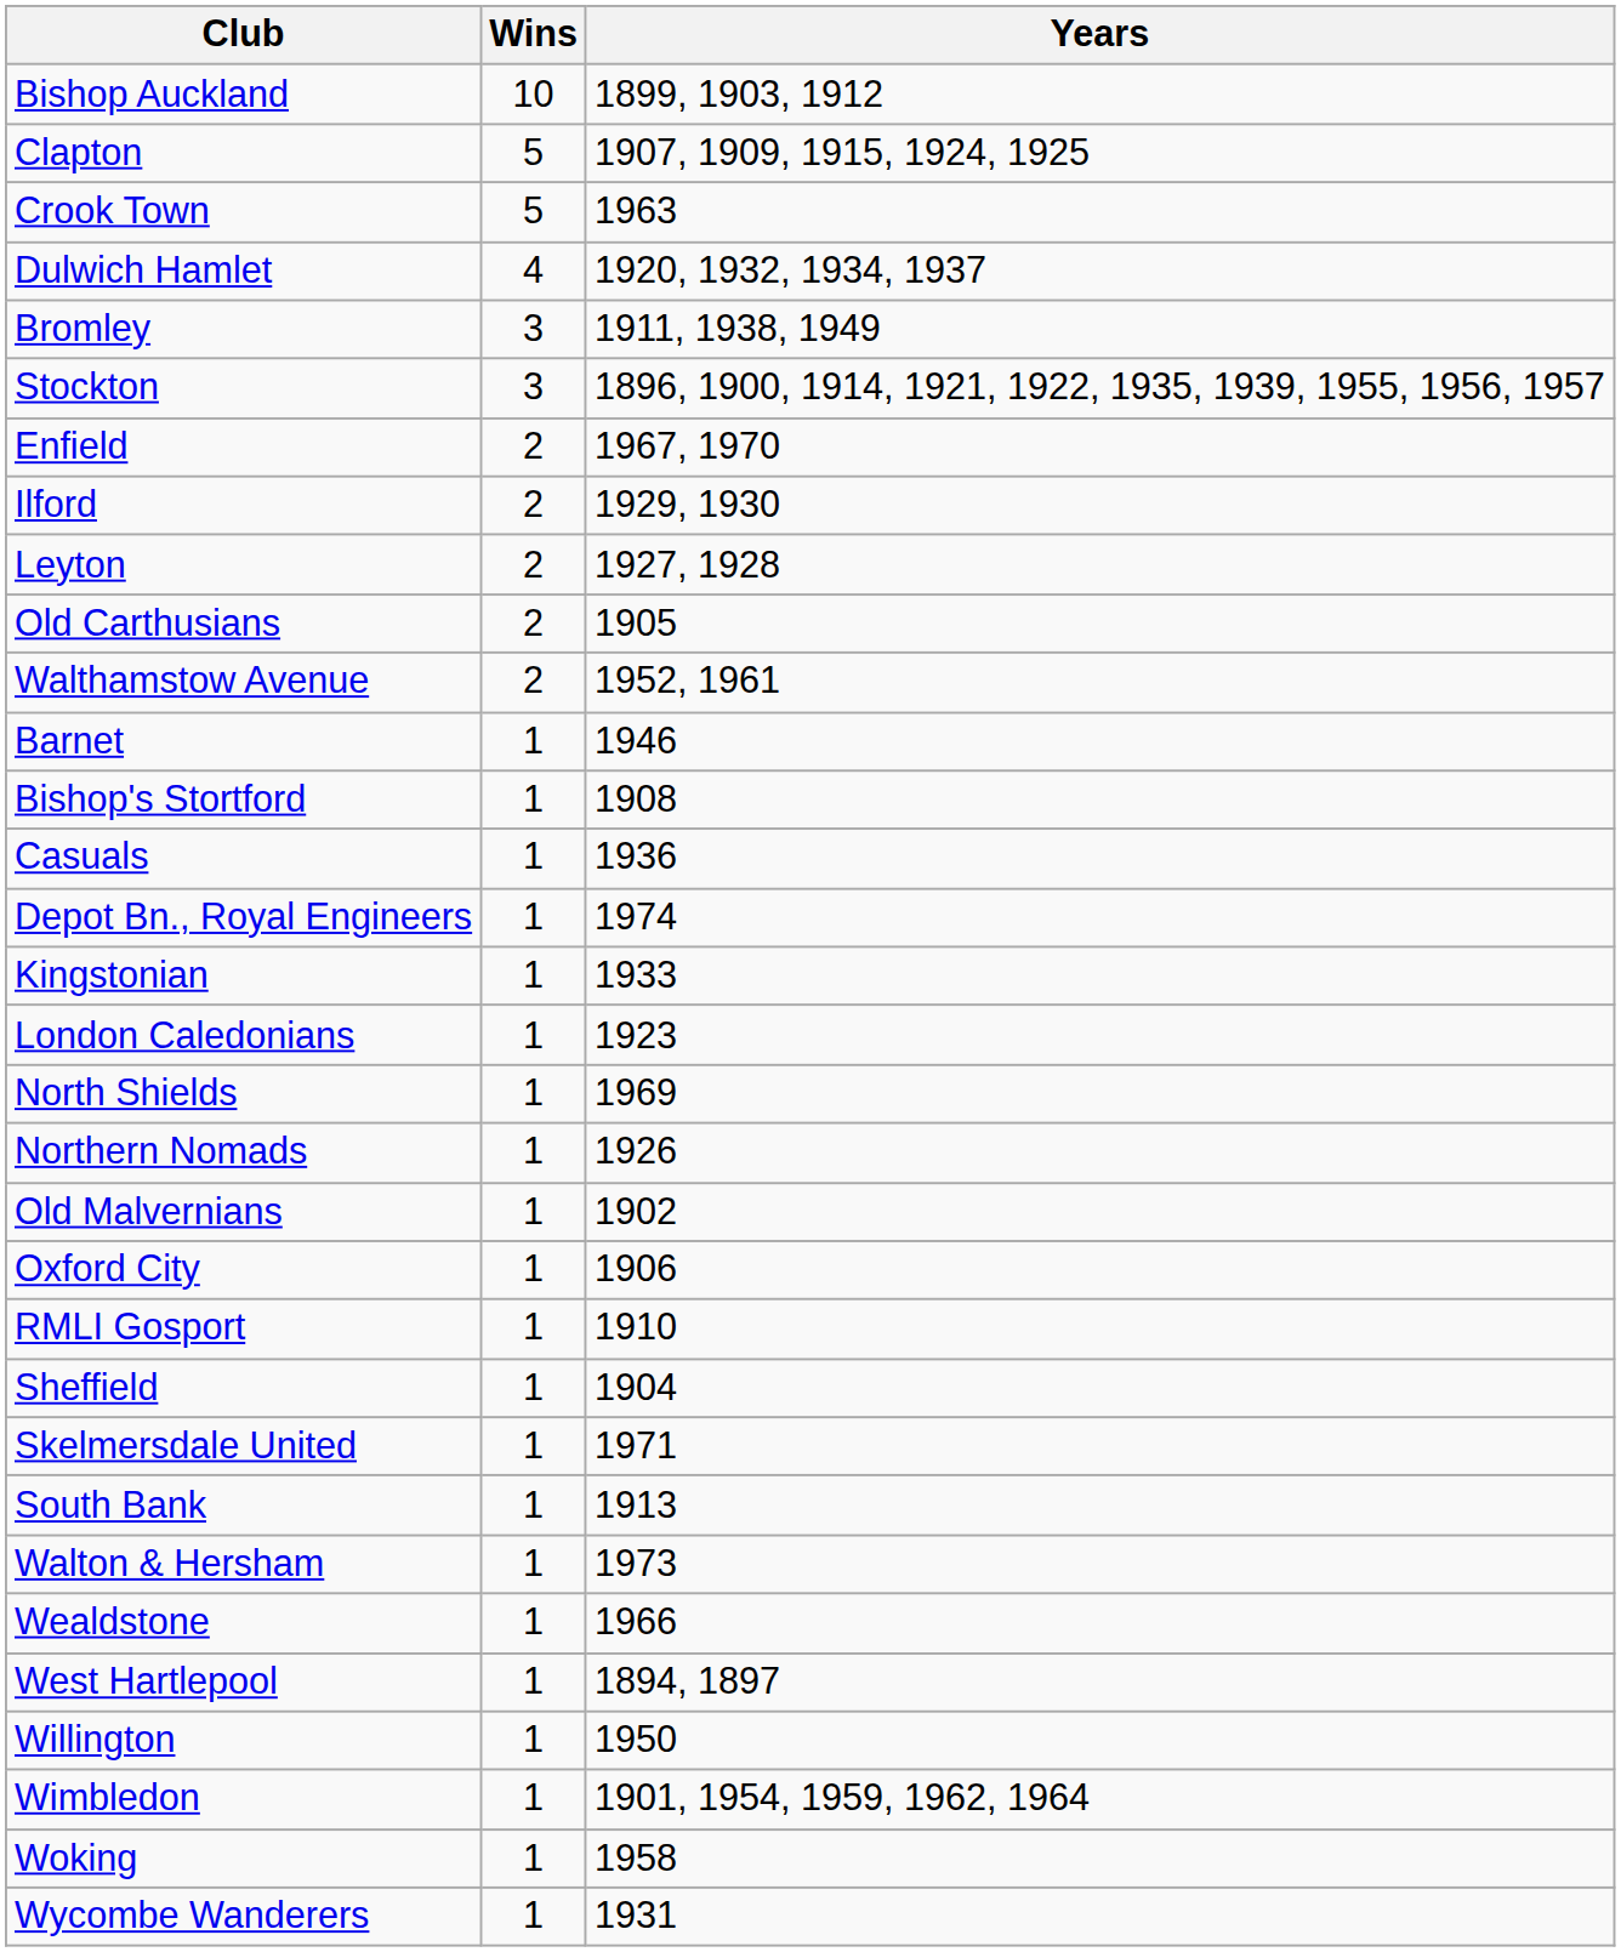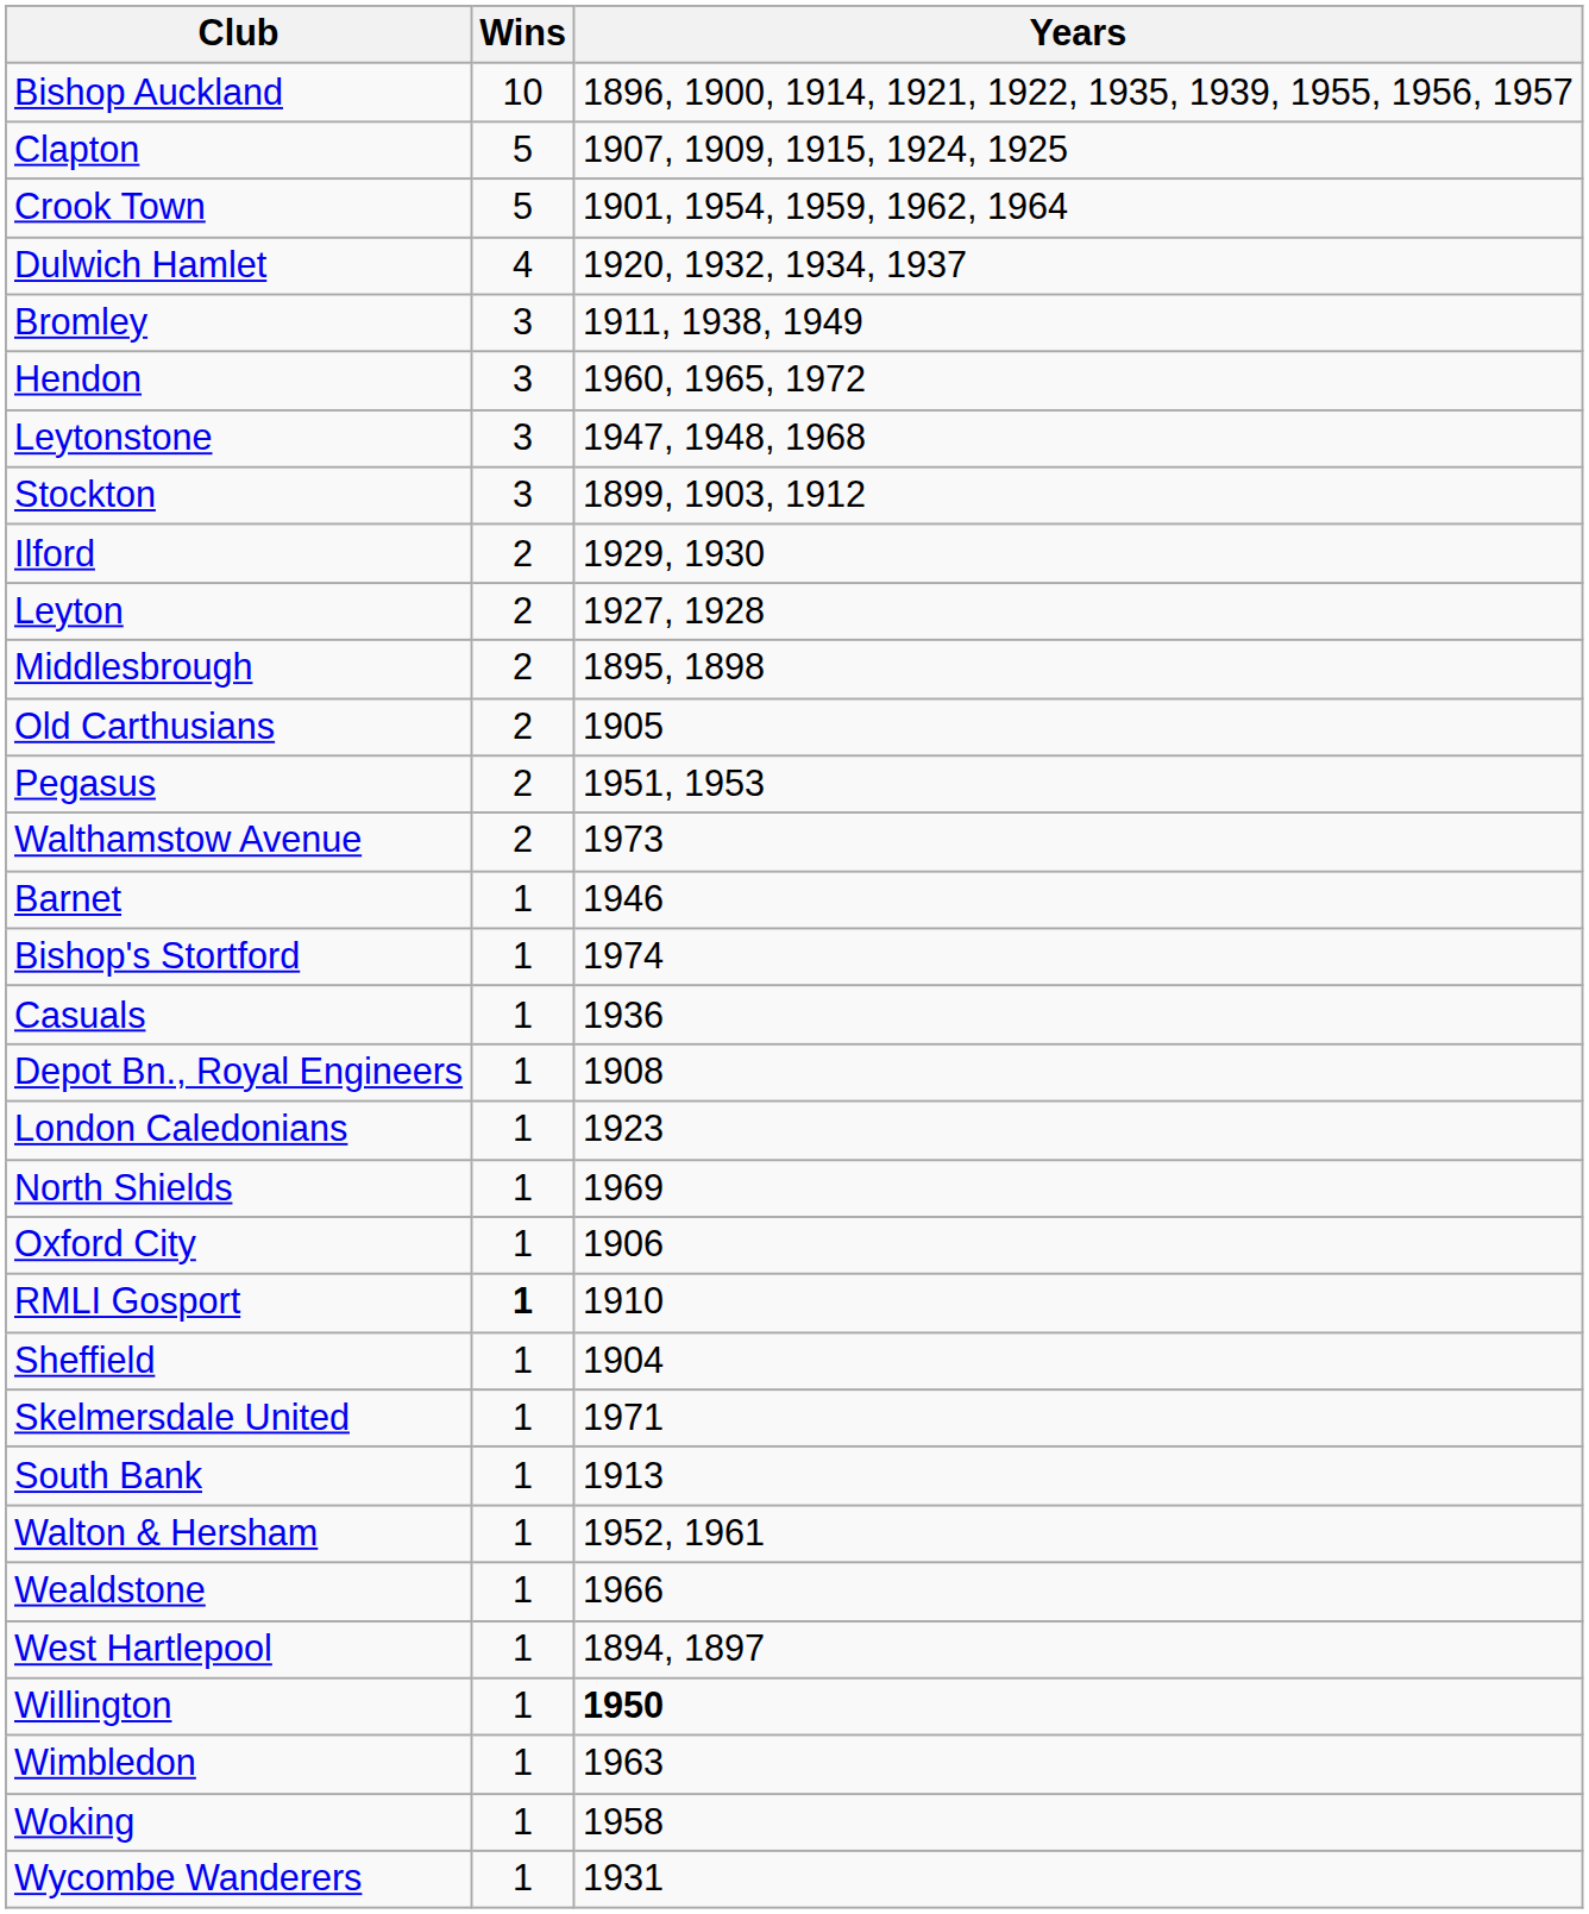 <table class="wikitable" border="1" style="text-align: center;">
 <tr>
 <th>Club</th>
 <th>Wins</th>
 <th>Years</th>
 </tr>
 <tr>
 <td align=left><a href='#'>Bishop Auckland</a></td>
 <td>10</td>
-<td align=left>1899, 1903, 1912</td>
+<td align=left>1896, 1900, 1914, 1921, 1922, 1935, 1939, 1955, 1956, 1957</td>
 </tr>
 <tr>
 <td align=left><a href='#'>Clapton</a></td>
 <td>5</td>
 <td align=left>1907, 1909, 1915, 1924, 1925</td>
 </tr>
 <tr>
 <td align=left><a href='#'>Crook Town</a></td>
 <td>5</td>
-<td align=left>1963</td>
+<td align=left>1901, 1954, 1959, 1962, 1964</td>
 </tr>
 <tr>
 <td align=left><a href='#'>Dulwich Hamlet</a></td>
 <td>4</td>
 <td align=left>1920, 1932, 1934, 1937</td>
 </tr>
 <tr>
 <td align=left><a href='#'>Bromley</a></td>
 <td>3</td>
 <td align=left>1911, 1938, 1949</td>
 </tr>
 <tr>
+<td align=left><a href='#'>Hendon</a></td>
+<td>3</td>
+<td align=left>1960, 1965, 1972</td>
+</tr>
+<tr>
+<td align=left><a href='#'>Leytonstone</a></td>
+<td>3</td>
+<td align=left>1947, 1948, 1968</td>
+</tr>
+<tr>
 <td align=left><a href='#'>Stockton</a></td>
 <td>3</td>
-<td align=left>1896, 1900, 1914, 1921, 1922, 1935, 1939, 1955, 1956, 1957</td>
-</tr>
-<tr>
-<td align=left><a href='#'>Enfield</a></td>
-<td>2</td>
-<td align=left>1967, 1970</td>
+<td align=left>1899, 1903, 1912</td>
 </tr>
 <tr>
 <td align=left><a href='#'>Ilford</a></td>
 <td>2</td>
 <td align=left>1929, 1930</td>
 </tr>
 <tr>
 <td align=left><a href='#'>Leyton</a></td>
 <td>2</td>
 <td align=left>1927, 1928</td>
 </tr>
 <tr>
+<td align=left><a href='#'>Middlesbrough</a></td>
+<td>2</td>
+<td align=left>1895, 1898</td>
+</tr>
+<tr>
 <td align=left><a href='#'>Old Carthusians</a></td>
 <td>2</td>
 <td align=left>1905</td>
 </tr>
 <tr>
+<td align=left><a href='#'>Pegasus</a></td>
+<td>2</td>
+<td align=left>1951, 1953</td>
+</tr>
+<tr>
 <td align=left><a href='#'>Walthamstow Avenue</a></td>
 <td>2</td>
-<td align=left>1952, 1961</td>
+<td align=left>1973</td>
 </tr>
 <tr>
 <td align=left><a href='#'>Barnet</a></td>
 <td>1</td>
 <td align=left>1946</td>
 </tr>
 <tr>
 <td align=left><a href='#'>Bishop's Stortford</a></td>
 <td>1</td>
-<td align=left>1908</td>
+<td align=left>1974</td>
 </tr>
 <tr>
 <td align=left><a href='#'>Casuals</a></td>
 <td>1</td>
 <td align=left>1936</td>
 </tr>
 <tr>
 <td align=left><a href='#'>Depot Bn., Royal Engineers</a></td>
 <td>1</td>
-<td align=left>1974</td>
-</tr>
-<tr>
-<td align=left><a href='#'>Kingstonian</a></td>
-<td>1</td>
-<td align=left>1933</td>
+<td align=left>1908</td>
 </tr>
 <tr>
 <td align=left><a href='#'>London Caledonians</a></td>
 <td>1</td>
 <td align=left>1923</td>
 </tr>
 <tr>
 <td align=left><a href='#'>North Shields</a></td>
 <td>1</td>
 <td align=left>1969</td>
 </tr>
 <tr>
-<td align=left><a href='#'>Northern Nomads</a></td>
-<td>1</td>
-<td align=left>1926</td>
-</tr>
-<tr>
-<td align=left><a href='#'>Old Malvernians</a></td>
-<td>1</td>
-<td align=left>1902</td>
-</tr>
-<tr>
 <td align=left><a href='#'>Oxford City</a></td>
 <td>1</td>
 <td align=left>1906</td>
 </tr>
 <tr>
 <td align=left><a href='#'>RMLI Gosport</a></td>
-<td>1</td>
+<td><strong>1</strong></td>
 <td align=left>1910</td>
 </tr>
 <tr>
 <td align=left><a href='#'>Sheffield</a></td>
 <td>1</td>
 <td align=left>1904</td>
 </tr>
 <tr>
 <td align=left><a href='#'>Skelmersdale United</a></td>
 <td>1</td>
 <td align=left>1971</td>
 </tr>
 <tr>
 <td align=left><a href='#'>South Bank</a></td>
 <td>1</td>
 <td align=left>1913</td>
 </tr>
 <tr>
 <td align=left><a href='#'>Walton & Hersham</a></td>
 <td>1</td>
-<td align=left>1973</td>
+<td align=left>1952, 1961</td>
 </tr>
 <tr>
 <td align=left><a href='#'>Wealdstone</a></td>
 <td>1</td>
 <td align=left>1966</td>
 </tr>
 <tr>
 <td align=left><a href='#'>West Hartlepool</a></td>
 <td>1</td>
 <td align=left>1894, 1897</td>
 </tr>
 <tr>
 <td align=left><a href='#'>Willington</a></td>
 <td>1</td>
-<td align=left>1950</td>
+<td align=left><strong>1950</strong></td>
 </tr>
 <tr>
 <td align=left><a href='#'>Wimbledon</a></td>
 <td>1</td>
-<td align=left>1901, 1954, 1959, 1962, 1964</td>
+<td align=left>1963</td>
 </tr>
 <tr>
 <td align=left><a href='#'>Woking</a></td>
 <td>1</td>
 <td align=left>1958</td>
 </tr>
 <tr>
 <td align=left><a href='#'>Wycombe Wanderers</a></td>
 <td>1</td>
 <td align=left>1931</td>
 </tr>
 </table>
